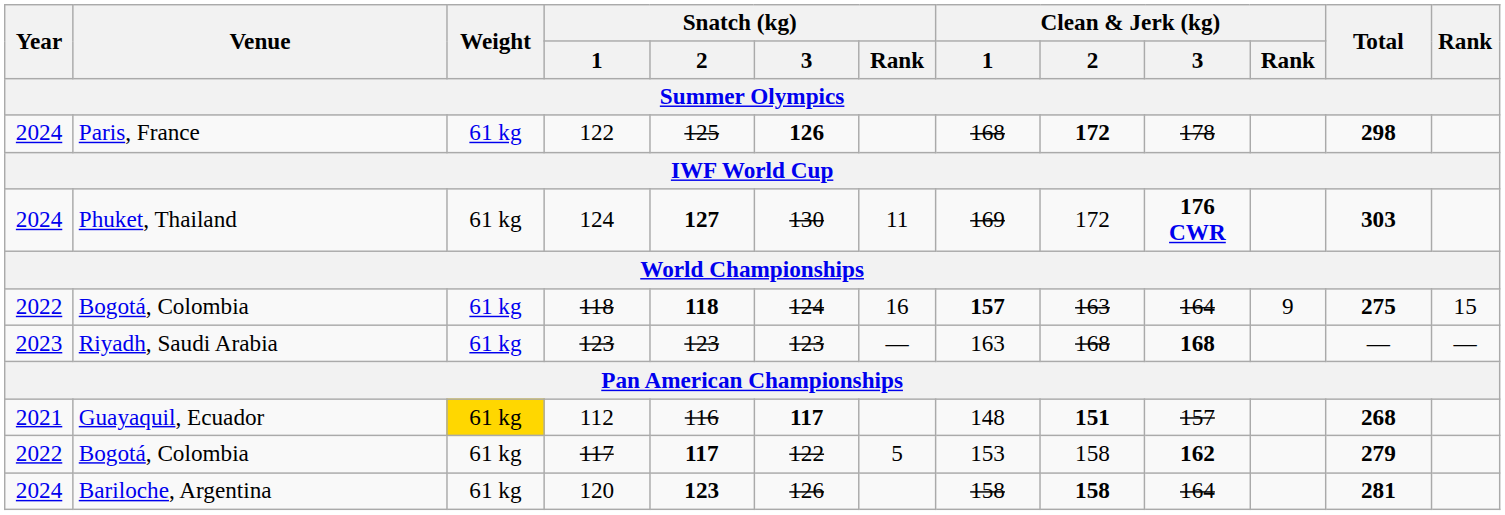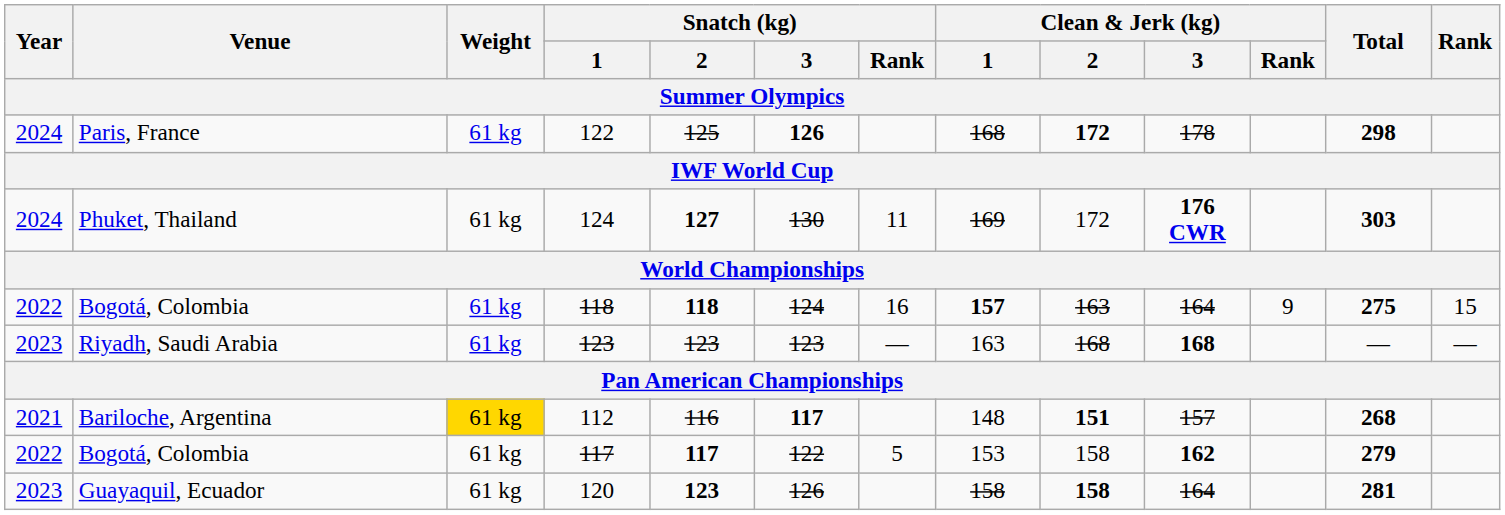 <table class = "wikitable" style="text-align:center;">
 <tr>
 <th rowspan=2 width=40>Year</th>
 <th rowspan=2 width=250>Venue</th>
 <th rowspan=2 width=60>Weight</th>
 <th colspan=4>Snatch (kg)</th>
 <th colspan=4>Clean & Jerk (kg)</th>
 <th rowspan=2 width=65>Total</th>
 <th rowspan=2 width=40>Rank</th>
 </tr>
 <tr>
 <th width=65>1</th>
 <th width=65>2</th>
 <th width=65>3</th>
 <th width=45>Rank</th>
 <th width=65>1</th>
 <th width=65>2</th>
 <th width=65>3</th>
 <th width=45>Rank</th>
 </tr>
 <tr>
 <th colspan=13><a href='#'>Summer Olympics</a></th>
 </tr>
 <tr>
 <td><a href='#'>2024</a></td>
 <td align=left><a href='#'>Paris</a>, France</td>
 <td><a href='#'>61 kg</a></td>
 <td>122</td>
 <td><s>125</s></td>
 <td><strong>126</strong></td>
 <td></td>
 <td><s>168</s></td>
 <td><strong>172</strong></td>
 <td><s>178</s></td>
 <td></td>
 <td><strong>298</strong></td>
 <td></td>
 </tr>
 <tr>
 <th colspan=13><a href='#'>IWF World Cup</a></th>
 </tr>
 <tr>
 <td><a href='#'>2024</a></td>
 <td align=left><a href='#'> Phuket</a>, Thailand</td>
 <td>61 kg</td>
 <td>124</td>
 <td><strong>127</strong></td>
 <td><s>130</s></td>
 <td>11</td>
 <td><s>169</s></td>
 <td>172</td>
 <td><strong>176 <a href='#'>CWR</a></strong></td>
 <td></td>
 <td><strong>303</strong></td>
 <td></td>
 </tr>
 <tr>
 <th colspan=13><a href='#'>World Championships</a></th>
 </tr>
 <tr>
 <td><a href='#'>2022</a></td>
 <td align=left><a href='#'>Bogotá</a>, Colombia</td>
 <td><a href='#'>61 kg</a></td>
 <td><s>118</s></td>
 <td><strong>118</strong></td>
 <td><s>124</s></td>
 <td>16</td>
 <td><strong>157</strong></td>
 <td><s>163</s></td>
 <td><s>164</s></td>
 <td>9</td>
 <td><strong>275</strong></td>
 <td>15</td>
 </tr>
 <tr>
 <td><a href='#'>2023</a></td>
 <td align=left><a href='#'>Riyadh</a>, Saudi Arabia</td>
 <td><a href='#'>61 kg</a></td>
 <td><s>123</s></td>
 <td><s>123</s></td>
 <td><s>123</s></td>
 <td>—</td>
 <td>163</td>
 <td><s>168</s></td>
 <td><strong>168</strong></td>
 <td></td>
 <td>—</td>
 <td>—</td>
 </tr>
 <tr>
 <th colspan=13><a href='#'>Pan American Championships</a></th>
 </tr>
 <tr>
 <td><a href='#'>2021</a></td>
-<td align=left><a href='#'>Guayaquil</a>, Ecuador</td>
+<td align=left><a href='#'>Bariloche</a>, Argentina</td>
 <td style="background: gold;">61 kg</td>
 <td>112</td>
 <td><s>116</s></td>
 <td><strong>117</strong></td>
 <td></td>
 <td>148</td>
 <td><strong>151</strong></td>
 <td><s>157</s></td>
 <td></td>
 <td><strong>268</strong></td>
 <td></td>
 </tr>
 <tr>
 <td><a href='#'>2022</a></td>
 <td align=left><a href='#'>Bogotá</a>, Colombia</td>
 <td>61 kg</td>
 <td><s>117</s></td>
 <td><strong>117</strong></td>
 <td><s>122</s></td>
 <td>5</td>
 <td>153</td>
 <td>158</td>
 <td><strong>162</strong></td>
 <td></td>
 <td><strong>279</strong></td>
 <td></td>
 </tr>
 <tr>
-<td><a href='#'>2024</a></td>
-<td align=left><a href='#'>Bariloche</a>, Argentina</td>
+<td><a href='#'>2023</a></td>
+<td align=left><a href='#'>Guayaquil</a>, Ecuador</td>
 <td>61 kg</td>
 <td>120</td>
 <td><strong>123</strong></td>
 <td><s>126</s></td>
 <td></td>
 <td><s>158</s></td>
 <td><strong>158</strong></td>
 <td><s>164</s></td>
 <td></td>
 <td><strong>281</strong></td>
 <td></td>
 </tr>
 </table>
